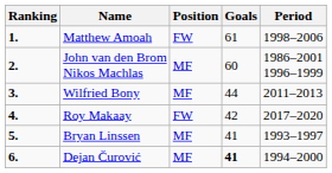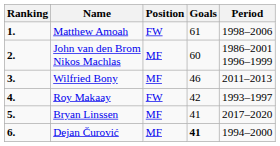 <table class="wikitable">
 <tr>
 <th><strong>Ranking</strong></th>
 <th><strong>Name</strong></th>
 <th><strong>Position</strong></th>
 <th><strong>Goals</strong></th>
 <th><strong>Period</strong></th>
 </tr>
 <tr>
 <td><strong>1.</strong></td>
 <td> <a href='#'>Matthew Amoah</a></td>
 <td><a href='#'>FW</a></td>
 <td>61</td>
 <td>1998–2006</td>
 </tr>
 <tr>
 <td><strong>2.</strong></td>
 <td> <a href='#'>John van den Brom</a><br> <a href='#'>Nikos Machlas</a></td>
 <td><a href='#'>MF</a><br></td>
 <td>60</td>
 <td>1986–2001<br>1996–1999</td>
 </tr>
 <tr>
 <td><strong>3.</strong></td>
 <td> <a href='#'>Wilfried Bony</a></td>
 <td><a href='#'>MF</a><br></td>
-<td>44</td>
+<td>46</td>
 <td>2011–2013</td>
 </tr>
 <tr>
 <td><strong>4.</strong></td>
 <td> <a href='#'>Roy Makaay</a></td>
 <td><a href='#'>FW</a></td>
 <td>42</td>
-<td>2017–2020</td>
+<td>1993–1997</td>
 </tr>
 <tr>
 <td><strong>5.</strong></td>
 <td> <a href='#'>Bryan Linssen</a></td>
 <td><a href='#'>MF</a><br></td>
 <td>41</td>
-<td>1993–1997</td>
+<td>2017–2020</td>
 </tr>
 <tr>
 <td><strong>6.</strong></td>
 <td> <a href='#'>Dejan Čurović</a></td>
 <td><a href='#'>MF</a><br></td>
 <td><strong>41</strong></td>
 <td>1994–2000</td>
 </tr>
 </table>
